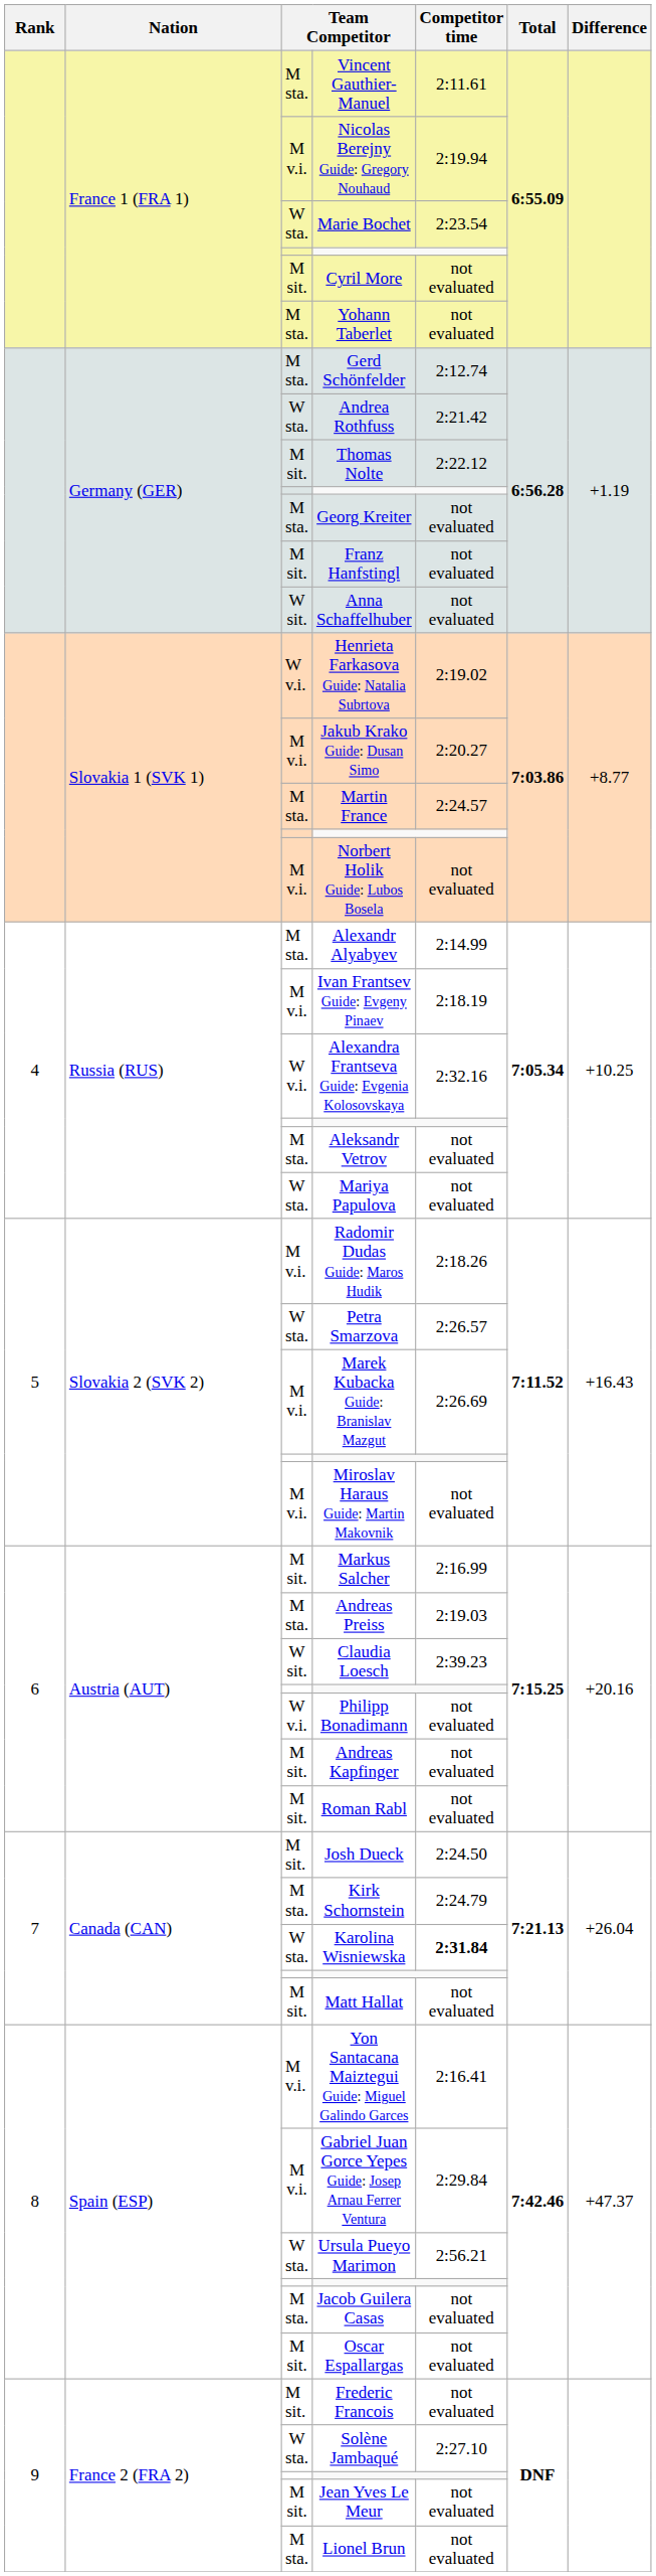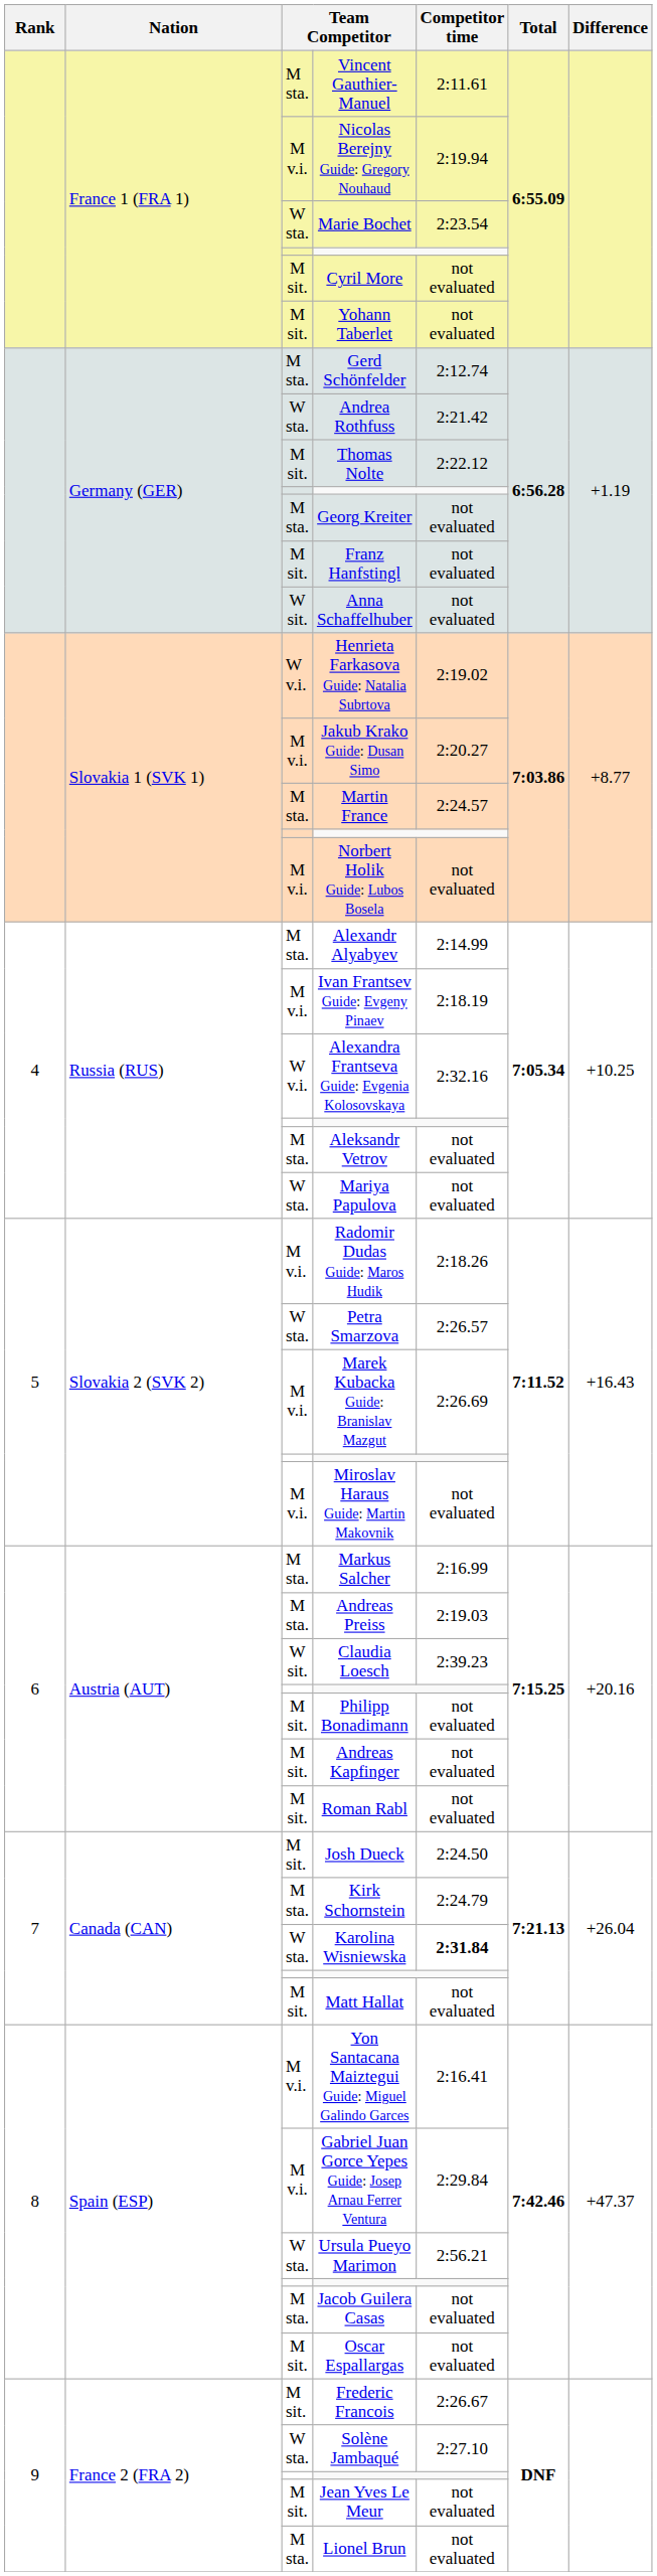 <table class=wikitable>
 <tr>
 <th width=50>Rank</th>
 <th width=200>Nation</th>
 <th colspan=2>Team Competitor</th>
 <th width=70>Competitor time</th>
 <th width=40>Total</th>
 <th width=40>Difference</th>
 </tr>
 <tr bgcolor="#F7F6A8">
 <td rowspan="6" align="center"></td>
 <td rowspan="6"> <a href='#'>France</a> 1 (<a href='#'>FRA</a> 1)</td>
 <td>M sta.</td>
 <td align="center"><a href='#'>Vincent Gauthier-Manuel</a></td>
 <td align="center">2:11.61</td>
 <td rowspan="6" align="center"><strong>6:55.09</strong></td>
 <td rowspan="6" align="center"></td>
 </tr>
 <tr bgcolor="#F7F6A8">
 <td align="center">M v.i.</td>
 <td align="center"><a href='#'>Nicolas Berejny</a><br><small><a href='#'>Guide</a>: <a href='#'>Gregory Nouhaud</a></small></td>
 <td align="center">2:19.94</td>
 </tr>
 <tr bgcolor="#F7F6A8">
 <td align="center">W sta.</td>
 <td align="center"><a href='#'>Marie Bochet</a></td>
 <td align="center">2:23.54</td>
 </tr>
 <tr bgcolor="#F7F6A8">
 <td></td>
 </tr>
 <tr bgcolor="#F7F6A8">
 <td align="center">M sit.</td>
 <td align="center"><a href='#'>Cyril More</a></td>
 <td align="center">not evaluated</td>
 </tr>
 <tr bgcolor="#F7F6A8">
-<td>M sta.</td>
+<td align="center">M sit.</td>
 <td align="center"><a href='#'>Yohann Taberlet</a></td>
 <td align="center">not evaluated</td>
 </tr>
 <tr bgcolor="#DCE5E5">
 <td rowspan="7" align="center"></td>
 <td rowspan="7"> <a href='#'>Germany</a> (<a href='#'>GER</a>)</td>
 <td>M sta.</td>
 <td align="center"><a href='#'>Gerd Schönfelder</a></td>
 <td align="center">2:12.74</td>
 <td rowspan="7" align="center"><strong>6:56.28</strong></td>
 <td rowspan="7" align="center">+1.19</td>
 </tr>
 <tr bgcolor="#DCE5E5">
 <td align="center">W sta.</td>
 <td align="center"><a href='#'>Andrea Rothfuss</a></td>
 <td align="center">2:21.42</td>
 </tr>
 <tr bgcolor="#DCE5E5">
 <td align="center">M sit.</td>
 <td align="center"><a href='#'>Thomas Nolte</a></td>
 <td align="center">2:22.12</td>
 </tr>
 <tr bgcolor="#DCE5E5">
 <td></td>
 </tr>
 <tr bgcolor="#DCE5E5">
 <td align="center">M sta.</td>
 <td align="center"><a href='#'>Georg Kreiter</a></td>
 <td align="center">not evaluated</td>
 </tr>
 <tr bgcolor="#DCE5E5">
 <td align="center">M sit.</td>
 <td align="center"><a href='#'>Franz Hanfstingl</a></td>
 <td align="center">not evaluated</td>
 </tr>
 <tr bgcolor="#DCE5E5">
 <td align="center">W sit.</td>
 <td align="center"><a href='#'>Anna Schaffelhuber</a></td>
 <td align="center">not evaluated</td>
 </tr>
 <tr bgcolor="#FFDAB9">
 <td rowspan="5" align="center"></td>
 <td rowspan="5"> <a href='#'>Slovakia</a> 1 (<a href='#'>SVK</a> 1)</td>
 <td>W v.i.</td>
 <td align="center"><a href='#'>Henrieta Farkasova</a><br><small><a href='#'>Guide</a>: <a href='#'>Natalia Subrtova</a></small></td>
 <td align="center">2:19.02</td>
 <td rowspan="5" align="center"><strong>7:03.86</strong></td>
 <td rowspan="5" align="center">+8.77</td>
 </tr>
 <tr bgcolor="#FFDAB9">
 <td align="center">M v.i.</td>
 <td align="center"><a href='#'>Jakub Krako</a><br><small><a href='#'>Guide</a>: <a href='#'>Dusan Simo</a></small></td>
 <td align="center">2:20.27</td>
 </tr>
 <tr bgcolor="#FFDAB9">
 <td align="center">M sta.</td>
 <td align="center"><a href='#'>Martin France</a></td>
 <td align="center">2:24.57</td>
 </tr>
 <tr bgcolor="#FFDAB9">
 <td></td>
 </tr>
 <tr bgcolor="#FFDAB9">
 <td align="center">M v.i.</td>
 <td align="center"><a href='#'>Norbert Holik</a><br><small><a href='#'>Guide</a>: <a href='#'>Lubos Bosela</a></small></td>
 <td align="center">not evaluated</td>
 </tr>
 <tr bgcolor="#FFFFFF">
 <td rowspan="6" align="center">4</td>
 <td rowspan="6"> <a href='#'>Russia</a> (<a href='#'>RUS</a>)</td>
 <td>M sta.</td>
 <td align="center"><a href='#'>Alexandr Alyabyev</a></td>
 <td align="center">2:14.99</td>
 <td rowspan="6" align="center"><strong>7:05.34</strong></td>
 <td rowspan="6" align="center">+10.25</td>
 </tr>
 <tr bgcolor="#FFFFFF">
 <td align="center">M v.i.</td>
 <td align="center"><a href='#'>Ivan Frantsev</a><br><small><a href='#'>Guide</a>: <a href='#'>Evgeny Pinaev</a></small></td>
 <td align="center">2:18.19</td>
 </tr>
 <tr bgcolor="#FFFFFF">
 <td align="center">W v.i.</td>
 <td align="center"><a href='#'>Alexandra Frantseva</a><br><small><a href='#'>Guide</a>: <a href='#'>Evgenia Kolosovskaya</a></small></td>
 <td align="center">2:32.16</td>
 </tr>
 <tr bgcolor="#FFFFFF">
 <td></td>
 </tr>
 <tr bgcolor="#FFFFFF">
 <td align="center">M sta.</td>
 <td align="center"><a href='#'>Aleksandr Vetrov</a></td>
 <td align="center">not evaluated</td>
 </tr>
 <tr bgcolor="#FFFFFF">
 <td align="center">W sta.</td>
 <td align="center"><a href='#'>Mariya Papulova</a></td>
 <td align="center">not evaluated</td>
 </tr>
 <tr bgcolor="#FFFFFF">
 <td rowspan="5" align="center">5</td>
 <td rowspan="5"> <a href='#'>Slovakia</a> 2 (<a href='#'>SVK</a> 2)</td>
 <td>M v.i.</td>
 <td align="center"><a href='#'>Radomir Dudas</a><br><small><a href='#'>Guide</a>: <a href='#'>Maros Hudik</a></small></td>
 <td align="center">2:18.26</td>
 <td rowspan="5" align="center"><strong>7:11.52</strong></td>
 <td rowspan="5" align="center">+16.43</td>
 </tr>
 <tr bgcolor="#FFFFFF">
 <td align="center">W sta.</td>
 <td align="center"><a href='#'>Petra Smarzova</a></td>
 <td align="center">2:26.57</td>
 </tr>
 <tr bgcolor="#FFFFFF">
 <td align="center">M v.i.</td>
 <td align="center"><a href='#'>Marek Kubacka</a><br><small><a href='#'>Guide</a>: <a href='#'>Branislav Mazgut</a></small></td>
 <td align="center">2:26.69</td>
 </tr>
 <tr bgcolor="#FFFFFF">
 <td></td>
 </tr>
 <tr bgcolor="#FFFFFF">
 <td align="center">M v.i.</td>
 <td align="center"><a href='#'>Miroslav Haraus</a><br><small><a href='#'>Guide</a>: <a href='#'>Martin Makovnik</a></small></td>
 <td align="center">not evaluated</td>
 </tr>
 <tr bgcolor="#FFFFFF">
 <td rowspan="7" align="center">6</td>
 <td rowspan="7"> <a href='#'>Austria</a> (<a href='#'>AUT</a>)</td>
-<td align="center">M sit.</td>
+<td>M sta.</td>
 <td align="center"><a href='#'>Markus Salcher</a></td>
 <td align="center">2:16.99</td>
 <td rowspan="7" align="center"><strong>7:15.25</strong></td>
 <td rowspan="7" align="center">+20.16</td>
 </tr>
 <tr bgcolor="#FFFFFF">
 <td align="center">M sta.</td>
 <td align="center"><a href='#'>Andreas Preiss</a></td>
 <td align="center">2:19.03</td>
 </tr>
 <tr bgcolor="#FFFFFF">
 <td align="center">W sit.</td>
 <td align="center"><a href='#'>Claudia Loesch</a></td>
 <td align="center">2:39.23</td>
 </tr>
 <tr bgcolor="#FFFFFF">
 <td></td>
 </tr>
 <tr bgcolor="#FFFFFF">
-<td align="center">W v.i.</td>
+<td align="center">M sit.</td>
 <td align="center"><a href='#'>Philipp Bonadimann</a></td>
 <td align="center">not evaluated</td>
 </tr>
 <tr bgcolor="#FFFFFF">
 <td align="center">M sit.</td>
 <td align="center"><a href='#'>Andreas Kapfinger</a></td>
 <td align="center">not evaluated</td>
 </tr>
 <tr bgcolor="#FFFFFF">
 <td align="center">M sit.</td>
 <td align="center"><a href='#'>Roman Rabl</a></td>
 <td align="center">not evaluated</td>
 </tr>
 <tr bgcolor="#FFFFFF">
 <td rowspan="5" align="center">7</td>
 <td rowspan="5"> <a href='#'>Canada</a> (<a href='#'>CAN</a>)</td>
 <td>M sit.</td>
 <td align="center"><a href='#'>Josh Dueck</a></td>
 <td align="center">2:24.50</td>
 <td rowspan="5" align="center"><strong>7:21.13</strong></td>
 <td rowspan="5" align="center">+26.04</td>
 </tr>
 <tr bgcolor="#FFFFFF">
 <td align="center">M sta.</td>
 <td align="center"><a href='#'>Kirk Schornstein</a></td>
 <td align="center">2:24.79</td>
 </tr>
 <tr bgcolor="#FFFFFF">
 <td align="center">W sta.</td>
 <td align="center"><a href='#'>Karolina Wisniewska</a></td>
 <td align="center"><strong>2:31.84</strong></td>
 </tr>
 <tr bgcolor="#FFFFFF">
 <td></td>
 </tr>
 <tr bgcolor="#FFFFFF">
 <td align="center">M sit.</td>
 <td align="center"><a href='#'>Matt Hallat</a></td>
 <td align="center">not evaluated</td>
 </tr>
 <tr bgcolor="#FFFFFF">
 <td rowspan="6" align="center">8</td>
 <td rowspan="6"> <a href='#'>Spain</a> (<a href='#'>ESP</a>)</td>
 <td>M v.i.</td>
 <td align="center"><a href='#'>Yon Santacana Maiztegui</a><br><small><a href='#'>Guide</a>: <a href='#'>Miguel Galindo Garces</a></small></td>
 <td align="center">2:16.41</td>
 <td rowspan="6" align="center"><strong>7:42.46</strong></td>
 <td rowspan="6" align="center">+47.37</td>
 </tr>
 <tr bgcolor="#FFFFFF">
 <td align="center">M v.i.</td>
 <td align="center"><a href='#'>Gabriel Juan Gorce Yepes</a><br><small><a href='#'>Guide</a>: <a href='#'>Josep Arnau Ferrer Ventura</a></small></td>
 <td align="center">2:29.84</td>
 </tr>
 <tr bgcolor="#FFFFFF">
 <td align="center">W sta.</td>
 <td align="center"><a href='#'>Ursula Pueyo Marimon</a></td>
 <td align="center">2:56.21</td>
 </tr>
 <tr bgcolor="#FFFFFF">
 <td></td>
 </tr>
 <tr bgcolor="#FFFFFF">
 <td align="center">M sta.</td>
 <td align="center"><a href='#'>Jacob Guilera Casas</a></td>
 <td align="center">not evaluated</td>
 </tr>
 <tr bgcolor="#FFFFFF">
 <td align="center">M sit.</td>
 <td align="center"><a href='#'>Oscar Espallargas</a></td>
 <td align="center">not evaluated</td>
 </tr>
 <tr bgcolor="#FFFFFF">
 <td rowspan="5" align="center">9</td>
 <td rowspan="5"> <a href='#'>France</a> 2 (<a href='#'>FRA</a> 2)</td>
 <td>M sit.</td>
 <td align="center"><a href='#'>Frederic Francois</a></td>
-<td align="center">not evaluated</td>
+<td align="center">2:26.67</td>
 <td rowspan="5" align="center"><strong>DNF</strong></td>
 <td rowspan="5" align="center"></td>
 </tr>
 <tr bgcolor="#FFFFFF">
 <td align="center">W sta.</td>
 <td align="center"><a href='#'>Solène Jambaqué</a></td>
 <td align="center">2:27.10</td>
 </tr>
 <tr bgcolor="#FFFFFF">
 <td></td>
 </tr>
 <tr bgcolor="#FFFFFF">
 <td align="center">M sit.</td>
 <td align="center"><a href='#'>Jean Yves Le Meur</a></td>
 <td align="center">not evaluated</td>
 </tr>
 <tr bgcolor="#FFFFFF">
 <td align="center">M sta.</td>
 <td align="center"><a href='#'>Lionel Brun</a></td>
 <td align="center">not evaluated</td>
 </tr>
 </table>
